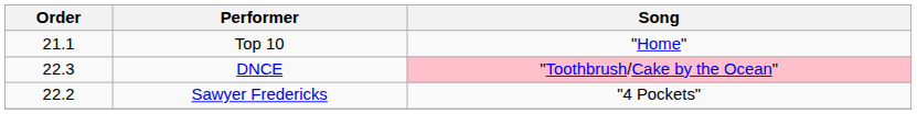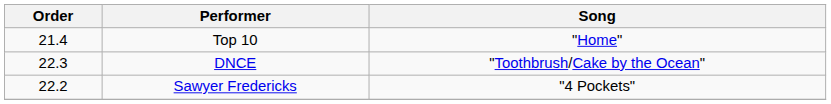 <table class="wikitable" style="text-align:center; width:100%;">
 <tr>
 <th>Order</th>
 <th>Performer</th>
 <th>Song</th>
 </tr>
 <tr>
-<td>21.1</td>
+<td>21.4</td>
 <td>Top 10</td>
 <td>"<a href='#'>Home</a>"</td>
 </tr>
 <tr>
 <td>22.3</td>
 <td><a href='#'>DNCE</a></td>
-<td style="background: pink;">"<a href='#'>Toothbrush</a>/<a href='#'>Cake by the Ocean</a>"</td>
+<td>"<a href='#'>Toothbrush</a>/<a href='#'>Cake by the Ocean</a>"</td>
 </tr>
 <tr>
 <td>22.2</td>
 <td><a href='#'>Sawyer Fredericks</a></td>
 <td>"4 Pockets"</td>
 </tr>
 <tr>
 </tr>
 </table>
